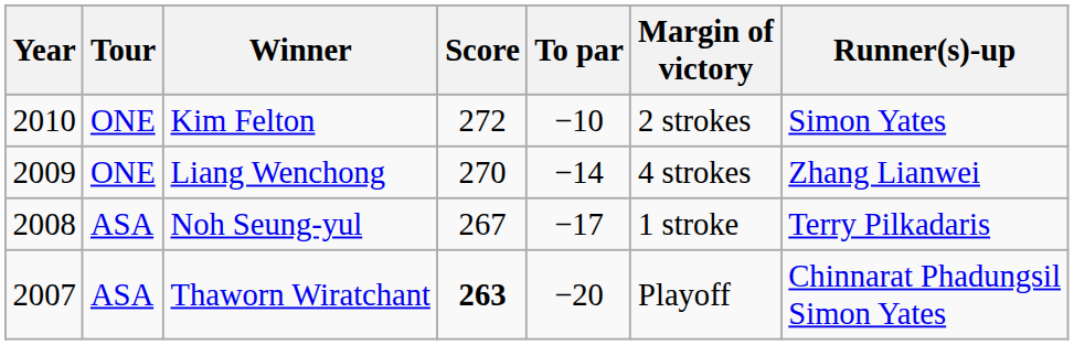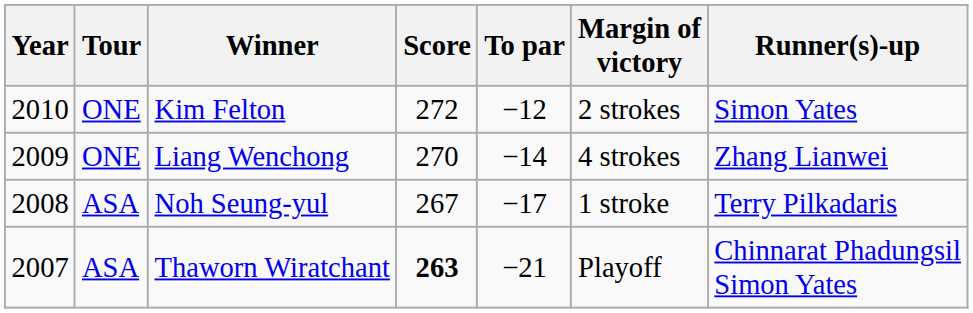 <table class="wikitable" style="font-size:95%;">
 <tr>
 <th>Year</th>
 <th>Tour</th>
 <th>Winner</th>
 <th>Score</th>
 <th>To par</th>
 <th>Margin of<br>victory</th>
 <th>Runner(s)-up</th>
 </tr>
 <tr>
 <td>2010</td>
 <td><a href='#'>ONE</a></td>
 <td> <a href='#'>Kim Felton</a></td>
 <td align=center>272</td>
-<td align=center>−10</td>
+<td align=center>−12</td>
 <td>2 strokes</td>
 <td> <a href='#'>Simon Yates</a></td>
 </tr>
 <tr>
 <td>2009</td>
 <td><a href='#'>ONE</a></td>
 <td> <a href='#'>Liang Wenchong</a></td>
 <td align=center>270</td>
 <td align=center>−14</td>
 <td>4 strokes</td>
 <td> <a href='#'>Zhang Lianwei</a></td>
 </tr>
 <tr>
 <td>2008</td>
 <td><a href='#'>ASA</a></td>
 <td> <a href='#'>Noh Seung-yul</a></td>
 <td align=center>267</td>
 <td align=center>−17</td>
 <td>1 stroke</td>
 <td> <a href='#'>Terry Pilkadaris</a></td>
 </tr>
 <tr>
 <td>2007</td>
 <td><a href='#'>ASA</a></td>
 <td> <a href='#'>Thaworn Wiratchant</a></td>
 <td align=center><strong>263</strong></td>
-<td align=center>−20</td>
+<td align=center>−21</td>
 <td>Playoff</td>
 <td> <a href='#'>Chinnarat Phadungsil</a><br> <a href='#'>Simon Yates</a></td>
 </tr>
 </table>
